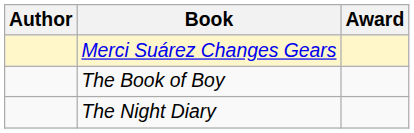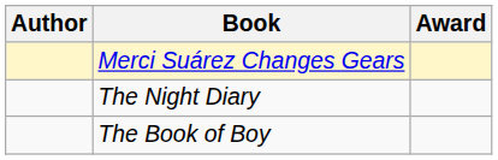 <table class="sortable wikitable">
 <tr>
 <th scope="col">Author</th>
 <th scope="col">Book</th>
 <th scope="col">Award</th>
 </tr>
 <tr style="background:#fff7c9; color:black">
 <td></td>
 <td><em><a href='#'>Merci Suárez Changes Gears</a></em></td>
 <td></td>
 </tr>
 <tr>
 <td></td>
-<td><em>The Book of Boy</em></td>
+<td><em>The Night Diary</em></td>
 <td></td>
 </tr>
 <tr>
 <td></td>
-<td><em>The Night Diary</em></td>
+<td><em>The Book of Boy</em></td>
 <td></td>
 </tr>
 </table>
